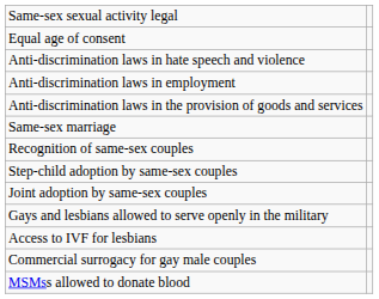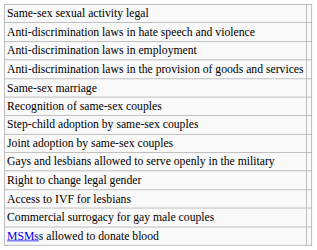 <table class="wikitable">
 <tr>
 <td>Same-sex sexual activity legal</td>
-<td></td>
-</tr>
-<tr>
-<td>Equal age of consent</td>
 <td></td>
 </tr>
 <tr>
 <td>Anti-discrimination laws in hate speech and violence</td>
 <td></td>
 </tr>
 <tr>
 <td>Anti-discrimination laws in employment</td>
 <td></td>
 </tr>
 <tr>
 <td>Anti-discrimination laws in the provision of goods and services</td>
 <td></td>
 </tr>
 <tr>
 <td>Same-sex marriage</td>
 <td></td>
 </tr>
 <tr>
 <td>Recognition of same-sex couples</td>
 <td></td>
 </tr>
 <tr>
 <td>Step-child adoption by same-sex couples</td>
 <td></td>
 </tr>
 <tr>
 <td>Joint adoption by same-sex couples</td>
 <td></td>
 </tr>
 <tr>
 <td>Gays and lesbians allowed to serve openly in the military</td>
 <td></td>
 </tr>
 <tr>
+<td>Right to change legal gender</td>
+<td></td>
+</tr>
+<tr>
 <td>Access to IVF for lesbians</td>
 <td></td>
 </tr>
 <tr>
 <td>Commercial surrogacy for gay male couples</td>
 <td></td>
 </tr>
 <tr>
 <td><a href='#'>MSMs</a>s allowed to donate blood</td>
 <td></td>
 </tr>
 </table>
